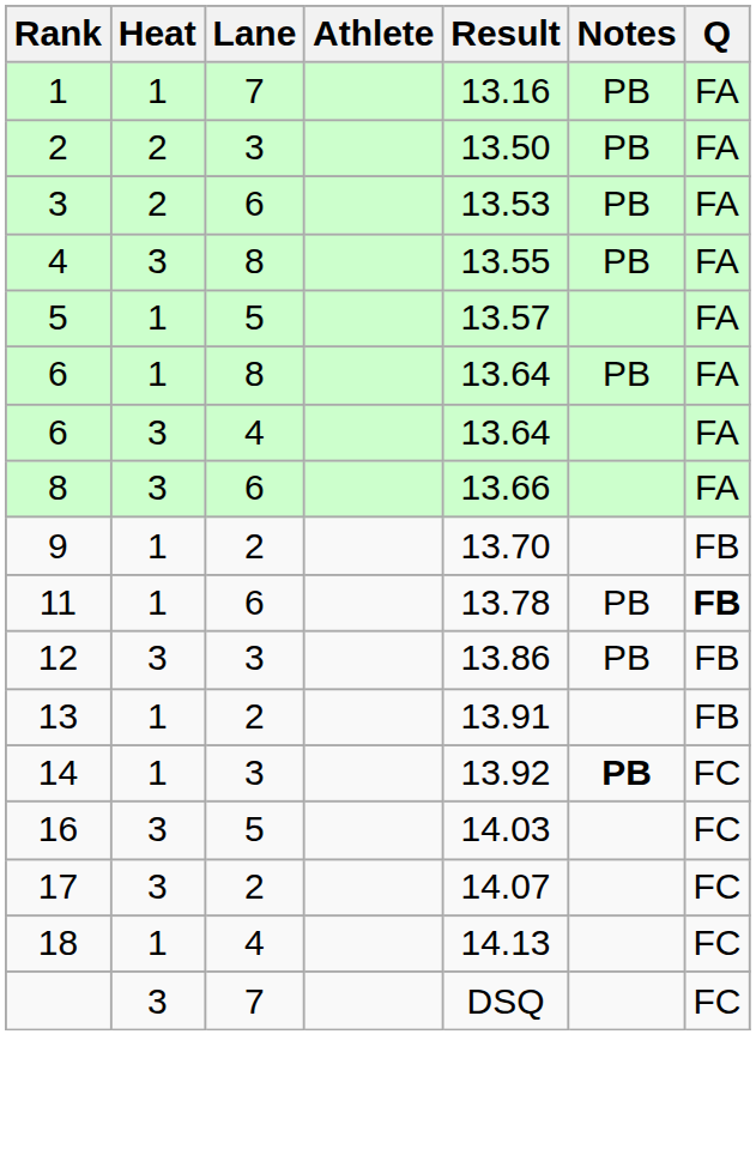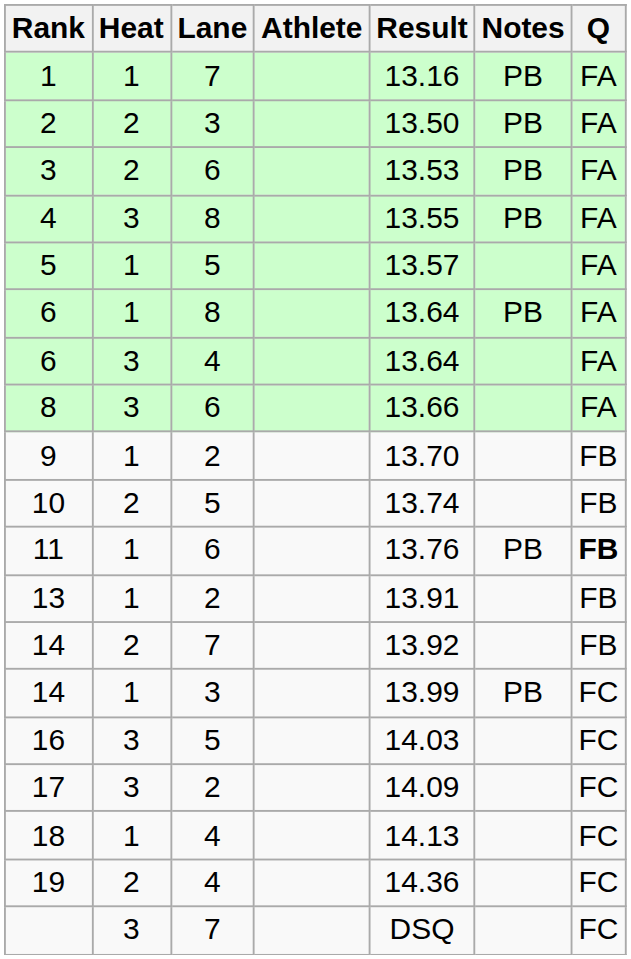 <table class="wikitable sortable" style="text-align:center">
 <tr>
 <th>Rank</th>
 <th>Heat</th>
 <th>Lane</th>
 <th>Athlete</th>
 <th>Result</th>
 <th>Notes</th>
 <th>Q</th>
 </tr>
 <tr bgcolor=ccffcc>
 <td>1</td>
 <td>1</td>
 <td>7</td>
 <td align=left></td>
 <td>13.16</td>
 <td>PB</td>
 <td>FA</td>
 </tr>
 <tr bgcolor=ccffcc>
 <td>2</td>
 <td>2</td>
 <td>3</td>
 <td align=left></td>
 <td>13.50</td>
 <td>PB</td>
 <td>FA</td>
 </tr>
 <tr bgcolor=ccffcc>
 <td>3</td>
 <td>2</td>
 <td>6</td>
 <td align=left></td>
 <td>13.53</td>
 <td>PB</td>
 <td>FA</td>
 </tr>
 <tr bgcolor=ccffcc>
 <td>4</td>
 <td>3</td>
 <td>8</td>
 <td align=left></td>
 <td>13.55</td>
 <td>PB</td>
 <td>FA</td>
 </tr>
 <tr bgcolor=ccffcc>
 <td>5</td>
 <td>1</td>
 <td>5</td>
 <td align=left></td>
 <td>13.57</td>
 <td></td>
 <td>FA</td>
 </tr>
 <tr bgcolor=ccffcc>
 <td>6</td>
 <td>1</td>
 <td>8</td>
 <td align=left></td>
 <td>13.64</td>
 <td>PB</td>
 <td>FA</td>
 </tr>
 <tr bgcolor=ccffcc>
 <td>6</td>
 <td>3</td>
 <td>4</td>
 <td align=left></td>
 <td>13.64</td>
 <td></td>
 <td>FA</td>
 </tr>
 <tr bgcolor=ccffcc>
 <td>8</td>
 <td>3</td>
 <td>6</td>
 <td align=left></td>
 <td>13.66</td>
 <td></td>
 <td>FA</td>
 </tr>
 <tr>
 <td>9</td>
 <td>1</td>
 <td>2</td>
 <td align=left></td>
 <td>13.70</td>
 <td></td>
 <td>FB</td>
 </tr>
 <tr>
+<td>10</td>
+<td>2</td>
+<td>5</td>
+<td align=left></td>
+<td>13.74</td>
+<td></td>
+<td>FB</td>
+</tr>
+<tr>
 <td>11</td>
 <td>1</td>
 <td>6</td>
 <td align=left></td>
-<td>13.78</td>
+<td>13.76</td>
 <td>PB</td>
 <td><strong>FB</strong></td>
-</tr>
-<tr>
-<td>12</td>
-<td>3</td>
-<td>3</td>
-<td align=left></td>
-<td>13.86</td>
-<td>PB</td>
-<td>FB</td>
 </tr>
 <tr>
 <td>13</td>
 <td>1</td>
 <td>2</td>
 <td align=left></td>
 <td>13.91</td>
 <td></td>
 <td>FB</td>
 </tr>
 <tr>
 <td>14</td>
+<td>2</td>
+<td>7</td>
+<td align=left></td>
+<td>13.92</td>
+<td></td>
+<td>FB</td>
+</tr>
+<tr>
+<td>14</td>
 <td>1</td>
 <td>3</td>
 <td align=left></td>
-<td>13.92</td>
-<td><strong>PB</strong></td>
+<td>13.99</td>
+<td>PB</td>
 <td>FC</td>
 </tr>
 <tr>
 <td>16</td>
 <td>3</td>
 <td>5</td>
 <td align=left></td>
 <td>14.03</td>
 <td></td>
 <td>FC</td>
 </tr>
 <tr>
 <td>17</td>
 <td>3</td>
 <td>2</td>
 <td align=left></td>
-<td>14.07</td>
+<td>14.09</td>
 <td></td>
 <td>FC</td>
 </tr>
 <tr>
 <td>18</td>
 <td>1</td>
 <td>4</td>
 <td align=left></td>
 <td>14.13</td>
 <td></td>
 <td>FC</td>
 </tr>
 <tr>
+<td>19</td>
+<td>2</td>
+<td>4</td>
+<td align=left></td>
+<td>14.36</td>
+<td></td>
+<td>FC</td>
+</tr>
+<tr>
 <td></td>
 <td>3</td>
 <td>7</td>
 <td align=left></td>
 <td>DSQ</td>
 <td></td>
 <td>FC</td>
 </tr>
 </table>
